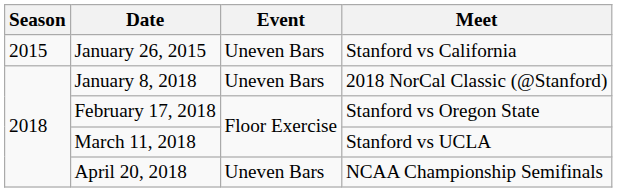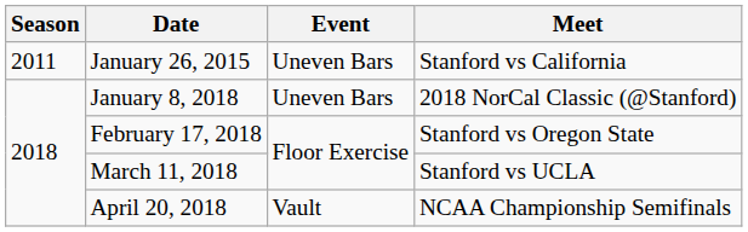 <table class="wikitable">
 <tr>
 <th>Season</th>
 <th>Date</th>
 <th>Event</th>
 <th>Meet</th>
 </tr>
 <tr>
-<td>2015</td>
+<td>2011</td>
 <td>January 26, 2015</td>
 <td>Uneven Bars</td>
 <td>Stanford vs California</td>
 </tr>
 <tr>
 <td rowspan="4">2018</td>
 <td>January 8, 2018</td>
 <td>Uneven Bars</td>
 <td>2018 NorCal Classic (@Stanford)</td>
 </tr>
 <tr>
 <td>February 17, 2018</td>
 <td rowspan="2">Floor Exercise</td>
 <td>Stanford vs Oregon State</td>
 </tr>
 <tr>
 <td>March 11, 2018</td>
 <td>Stanford vs UCLA</td>
 </tr>
 <tr>
 <td>April 20, 2018</td>
-<td>Uneven Bars</td>
+<td>Vault</td>
 <td>NCAA Championship Semifinals</td>
 </tr>
 </table>
